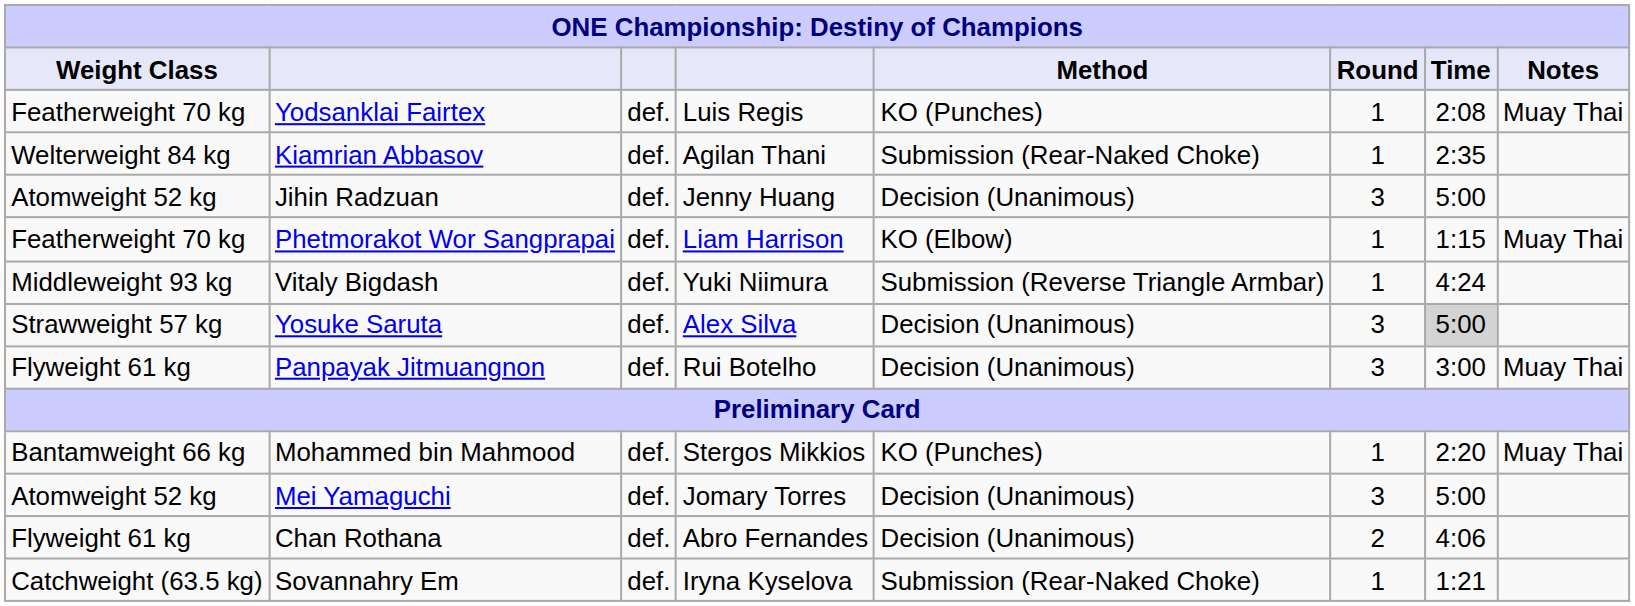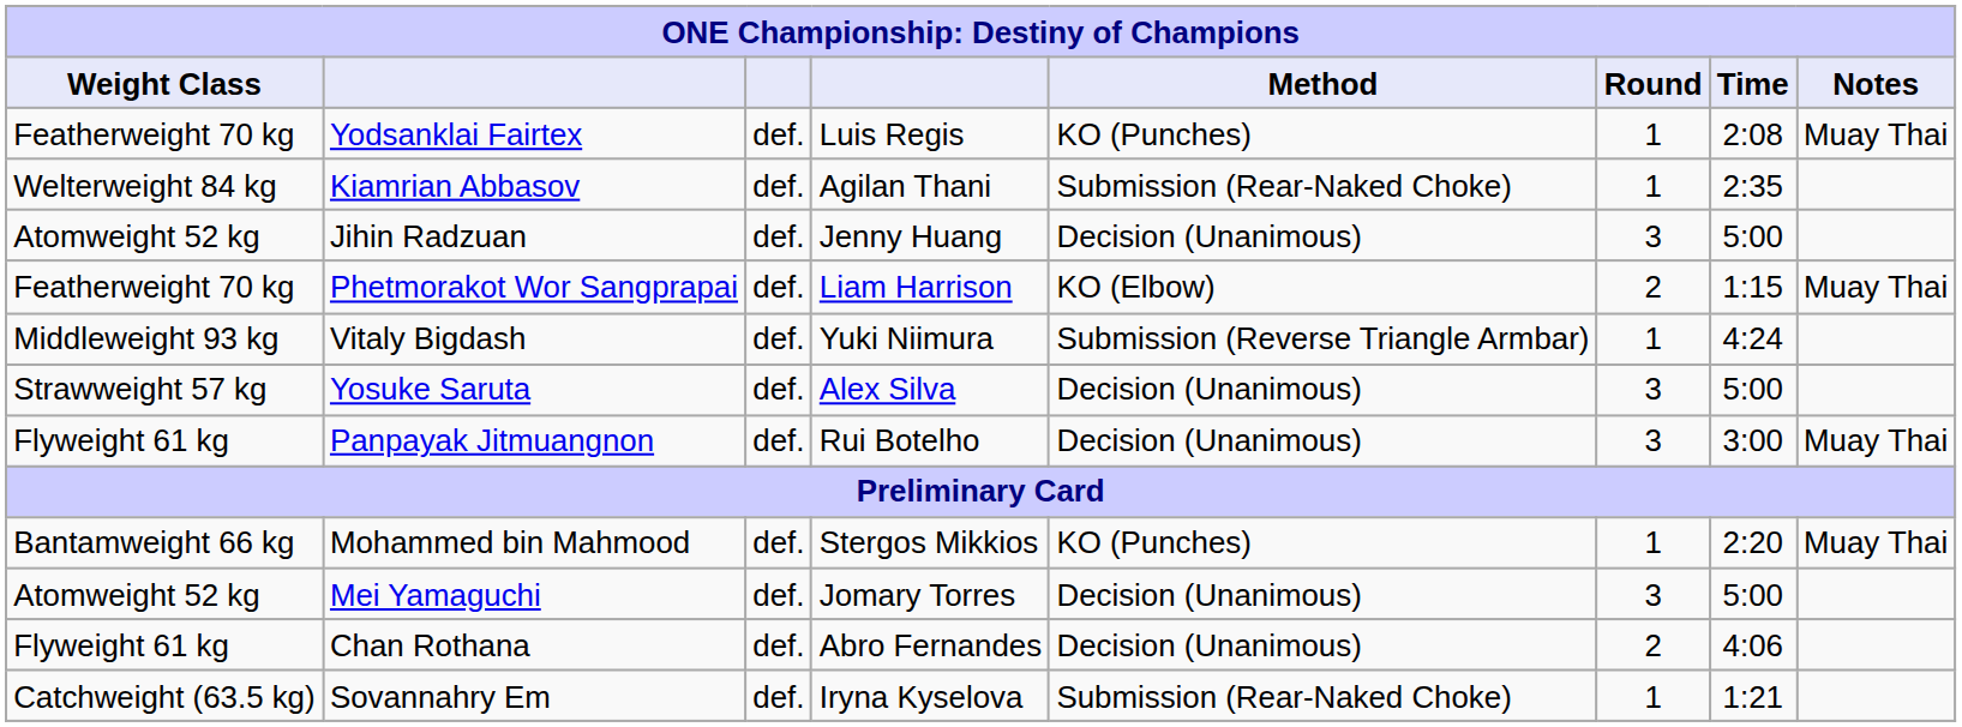 <table class="wikitable" style="font-size: 80%;">
 <tr>
 <th colspan="8" style="background-color: #ccf; color: #000080; text-align: center;"><strong>ONE Championship: Destiny of Champions</strong></th>
 </tr>
 <tr>
 <th colspan="1" style="background-color: #E6E8FA; color: #000000; text-align: center;">Weight Class</th>
 <th colspan="1" style="background-color: #E6E8FA; color: #000000; text-align: center;"></th>
 <th colspan="1" style="background-color: #E6E8FA; color: #000000; text-align: center;"></th>
 <th colspan="1" style="background-color: #E6E8FA; color: #000000; text-align: center;"></th>
 <th colspan="1" style="background-color: #E6E8FA; color: #000000; text-align: center;">Method</th>
 <th colspan="1" style="background-color: #E6E8FA; color: #000000; text-align: center;">Round</th>
 <th colspan="1" style="background-color: #E6E8FA; color: #000000; text-align: center;">Time</th>
 <th colspan="1" style="background-color: #E6E8FA; color: #000000; text-align: center;">Notes</th>
 </tr>
 <tr>
 <td>Featherweight 70 kg</td>
 <td> <a href='#'>Yodsanklai Fairtex</a></td>
 <td>def.</td>
 <td> Luis Regis</td>
 <td>KO (Punches)</td>
 <td align=center>1</td>
 <td align=center>2:08</td>
 <td>Muay Thai</td>
 </tr>
 <tr>
 <td>Welterweight 84 kg</td>
 <td> <a href='#'>Kiamrian Abbasov</a></td>
 <td>def.</td>
 <td> Agilan Thani</td>
 <td>Submission (Rear-Naked Choke)</td>
 <td align=center>1</td>
 <td align=center>2:35</td>
 <td></td>
 </tr>
 <tr>
 <td>Atomweight 52 kg</td>
 <td> Jihin Radzuan</td>
 <td>def.</td>
 <td> Jenny Huang</td>
 <td>Decision (Unanimous)</td>
 <td align=center>3</td>
 <td align=center>5:00</td>
 <td></td>
 </tr>
 <tr>
 <td>Featherweight 70 kg</td>
 <td> <a href='#'>Phetmorakot Wor Sangprapai</a></td>
 <td>def.</td>
 <td> <a href='#'>Liam Harrison</a></td>
 <td>KO (Elbow)</td>
-<td align=center>1</td>
+<td align=center>2</td>
 <td align=center>1:15</td>
 <td>Muay Thai</td>
 </tr>
 <tr>
 <td>Middleweight 93 kg</td>
 <td> Vitaly Bigdash</td>
 <td>def.</td>
 <td> Yuki Niimura</td>
 <td>Submission (Reverse Triangle Armbar)</td>
 <td align=center>1</td>
 <td align=center>4:24</td>
 <td></td>
 </tr>
 <tr>
 <td>Strawweight 57 kg</td>
 <td> <a href='#'>Yosuke Saruta</a></td>
 <td>def.</td>
 <td> <a href='#'>Alex Silva</a></td>
 <td>Decision (Unanimous)</td>
 <td align=center>3</td>
-<td align=center style="background: lightgrey;">5:00</td>
+<td align=center>5:00</td>
 <td></td>
 </tr>
 <tr>
 <td>Flyweight 61 kg</td>
 <td> <a href='#'>Panpayak Jitmuangnon</a></td>
 <td>def.</td>
 <td> Rui Botelho</td>
 <td>Decision (Unanimous)</td>
 <td align=center>3</td>
 <td align=center>3:00</td>
 <td>Muay Thai</td>
 </tr>
 <tr>
 <th colspan="8" style="background-color: #ccf; color: #000080; text-align: center;"><strong>Preliminary Card</strong></th>
 </tr>
 <tr>
 <td>Bantamweight 66 kg</td>
 <td> Mohammed bin Mahmood</td>
 <td>def.</td>
 <td> Stergos Mikkios</td>
 <td>KO (Punches)</td>
 <td align=center>1</td>
 <td align=center>2:20</td>
 <td>Muay Thai</td>
 </tr>
 <tr>
 <td>Atomweight 52 kg</td>
 <td> <a href='#'>Mei Yamaguchi</a></td>
 <td>def.</td>
 <td> Jomary Torres</td>
 <td>Decision (Unanimous)</td>
 <td align=center>3</td>
 <td align=center>5:00</td>
 <td></td>
 </tr>
 <tr>
 <td>Flyweight 61 kg</td>
 <td> Chan Rothana</td>
 <td>def.</td>
 <td> Abro Fernandes</td>
 <td>Decision (Unanimous)</td>
 <td align=center>2</td>
 <td align=center>4:06</td>
 <td></td>
 </tr>
 <tr>
 <td>Catchweight (63.5 kg)</td>
 <td> Sovannahry Em</td>
 <td>def.</td>
 <td> Iryna Kyselova</td>
 <td>Submission (Rear-Naked Choke)</td>
 <td align=center>1</td>
 <td align=center>1:21</td>
 <td></td>
 </tr>
 </table>
